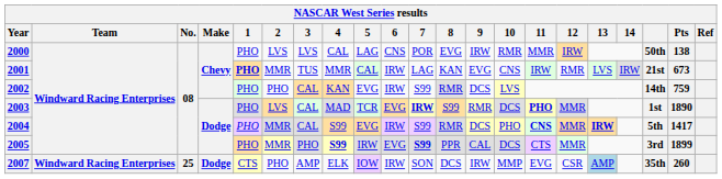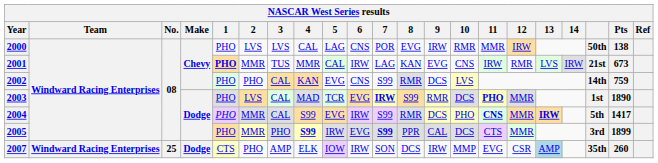 <table class="wikitable" style="text-align:center; font-size:75%">
 <tr>
 <th colspan=23><a href='#'>NASCAR West Series</a> results</th>
 </tr>
 <tr>
 <th>Year</th>
 <th>Team</th>
 <th>No.</th>
 <th>Make</th>
 <th>1</th>
 <th>2</th>
 <th>3</th>
 <th>4</th>
 <th>5</th>
 <th>6</th>
 <th>7</th>
 <th>8</th>
 <th>9</th>
 <th>10</th>
 <th>11</th>
 <th>12</th>
 <th>13</th>
 <th>14</th>
 <th></th>
 <th>Pts</th>
 <th>Ref</th>
 </tr>
 <tr>
 <th><a href='#'>2000</a></th>
 <th rowspan=6><a href='#'>Windward Racing Enterprises</a></th>
 <th rowspan=6>08</th>
 <th rowspan=3><a href='#'>Chevy</a></th>
 <td><a href='#'>PHO</a></td>
 <td><a href='#'>LVS</a></td>
 <td><a href='#'>LVS</a></td>
 <td><a href='#'>CAL</a></td>
 <td><a href='#'>LAG</a></td>
 <td><a href='#'>CNS</a></td>
 <td><a href='#'>POR</a></td>
 <td><a href='#'>EVG</a></td>
 <td><a href='#'>IRW</a></td>
 <td><a href='#'>RMR</a></td>
 <td><a href='#'>MMR</a></td>
 <td style="background:#FFDF9F;"><a href='#'>IRW</a><br></td>
 <td colspan=2></td>
 <th>50th</th>
 <th>138</th>
 <th></th>
 </tr>
 <tr>
 <th><a href='#'>2001</a></th>
 <td style="background:#FFDF9F;"><strong><a href='#'>PHO</a><br></strong></td>
 <td><a href='#'>MMR</a></td>
 <td><a href='#'>TUS</a></td>
 <td><a href='#'>MMR</a></td>
 <td style="background:#DFFFDF;"><a href='#'>CAL</a><br></td>
 <td><a href='#'>IRW</a></td>
 <td><a href='#'>LAG</a></td>
 <td><a href='#'>KAN</a></td>
 <td><a href='#'>EVG</a></td>
 <td><a href='#'>CNS</a></td>
 <td style="background:#DFFFDF;"><a href='#'>IRW</a><br></td>
 <td><a href='#'>RMR</a></td>
 <td style="background:#DFFFDF;"><a href='#'>LVS</a><br></td>
 <td style="background:#DFDFDF;"><a href='#'>IRW</a><br></td>
 <th>21st</th>
 <th>673</th>
 <th></th>
 </tr>
 <tr>
 <th><a href='#'>2002</a></th>
 <td style="background:#DFFFDF;"><a href='#'>PHO</a><br></td>
 <td><a href='#'>PHO</a></td>
 <td style="background:#FFDF9F;"><a href='#'>CAL</a><br></td>
 <td style="background:#FFDF9F;"><a href='#'>KAN</a><br></td>
 <td><a href='#'>EVG</a></td>
-<td><a href='#'>IRW</a></td>
+<td><a href='#'>CNS</a></td>
 <td><a href='#'>S99</a></td>
 <td style="background:#DFDFDF;"><a href='#'>RMR</a><br></td>
 <td><a href='#'>DCS</a></td>
 <td style="background:#FFFFBF;"><a href='#'>LVS</a><br></td>
 <td colspan=4></td>
 <th>14th</th>
 <th>759</th>
 <th></th>
 </tr>
 <tr>
 <th><a href='#'>2003</a></th>
 <th rowspan=3><a href='#'>Dodge</a></th>
 <td style="background:#DFDFDF;"><a href='#'>PHO</a><br></td>
 <td style="background:#FFDF9F;"><a href='#'>LVS</a><br></td>
 <td style="background:#DFFFDF;"><a href='#'>CAL</a><br></td>
 <td style="background:#DFDFDF;"><a href='#'>MAD</a><br></td>
 <td style="background:#DFFFDF;"><a href='#'>TCR</a><br></td>
 <td style="background:#FFDF9F;"><a href='#'>EVG</a><br></td>
 <td style="background:#FFFFBF;"><strong><a href='#'>IRW</a></strong><br></td>
 <td style="background:#FFDF9F;"><a href='#'>S99</a><br></td>
 <td style="background:#FFFFBF;"><a href='#'>RMR</a><br></td>
 <td style="background:#DFDFDF;"><a href='#'>DCS</a><br></td>
 <td style="background:#FFFFBF;"><strong><a href='#'>PHO</a></strong><br></td>
 <td style="background:#DFDFDF;"><a href='#'>MMR</a><br></td>
 <td colspan=2></td>
 <th>1st</th>
 <th>1890</th>
 <th></th>
 </tr>
 <tr>
 <th><a href='#'>2004</a></th>
 <td style="background:#EFCFFF;"><em><a href='#'>PHO</a></em><br></td>
 <td style="background:#DFDFDF;"><a href='#'>MMR</a><br></td>
 <td style="background:#DFDFDF;"><a href='#'>CAL</a><br></td>
 <td style="background:#FFDF9F;"><a href='#'>S99</a><br></td>
 <td style="background:#FFDF9F;"><a href='#'>EVG</a><br></td>
 <td style="background:#EFCFFF;"><a href='#'>IRW</a><br></td>
 <td style="background:#EFCFFF;"><a href='#'>S99</a><br></td>
 <td style="background:#DFDFDF;"><a href='#'>RMR</a><br></td>
 <td style="background:#FFFFBF;"><a href='#'>DCS</a><br></td>
 <td style="background:#FFFFBF;"><a href='#'>PHO</a><br></td>
 <td style="background:#DFFFDF;"><strong><a href='#'>CNS</a></strong><br></td>
 <td style="background:#FFDF9F;"><a href='#'>MMR</a><br></td>
 <td style="background:#FFDF9F;"><strong><a href='#'>IRW</a></strong><br></td>
 <td></td>
 <th>5th</th>
 <th>1417</th>
 <th></th>
 </tr>
 <tr>
 <th><a href='#'>2005</a></th>
 <td style="background:#FFDF9F;"><a href='#'>PHO</a><br></td>
 <td style="background:#FFFFBF;"><a href='#'>MMR</a><br></td>
 <td style="background:#DFDFDF;"><a href='#'>PHO</a><br></td>
 <td style="background:#FFFFBF;"><strong><a href='#'>S99</a></strong><br></td>
 <td style="background:#DFDFDF;"><a href='#'>IRW</a><br></td>
 <td style="background:#DFDFDF;"><a href='#'>EVG</a><br></td>
 <td style="background:#DFDFDF;"><strong><a href='#'>S99</a></strong><br></td>
 <td style="background:#DFDFDF;"><a href='#'>PPR</a><br></td>
 <td style="background:#DFDFDF;"><a href='#'>CAL</a><br></td>
 <td style="background:#DFDFDF;"><a href='#'>DCS</a><br></td>
 <td style="background:#EFCFFF;"><a href='#'>CTS</a><br></td>
 <td style="background:#DFFFDF;"><a href='#'>MMR</a><br></td>
 <td colspan=2></td>
 <th>3rd</th>
 <th>1899</th>
 <th></th>
 </tr>
 <tr>
 <th><a href='#'>2007</a></th>
 <th><a href='#'>Windward Racing Enterprises</a></th>
 <th>25</th>
 <th><a href='#'>Dodge</a></th>
 <td style="background:#FFFFBF;"><a href='#'>CTS</a><br></td>
 <td><a href='#'>PHO</a></td>
 <td><a href='#'>AMP</a></td>
 <td><a href='#'>ELK</a></td>
 <td style="background:#EFCFFF;"><a href='#'>IOW</a><br></td>
 <td><a href='#'>IRW</a></td>
 <td><a href='#'>SON</a></td>
 <td><a href='#'>DCS</a></td>
 <td><a href='#'>IRW</a></td>
 <td><a href='#'>MMP</a></td>
 <td><a href='#'>EVG</a></td>
 <td><a href='#'>CSR</a></td>
 <td style="background: lightblue;"><a href='#'>AMP</a></td>
 <td></td>
 <th>35th</th>
 <th>260</th>
 <th></th>
 </tr>
 </table>
